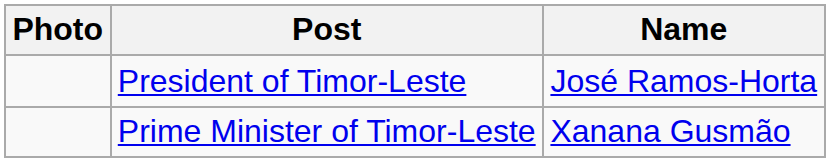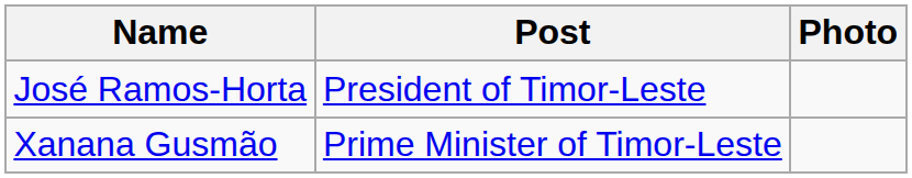 <table class="wikitable">
 <tr>
+<th>Name</th>
+<th>Post</th>
 <th>Photo</th>
-<th>Post</th>
-<th>Name</th>
 </tr>
 <tr>
+<td><a href='#'>José Ramos-Horta</a></td>
+<td><a href='#'>President of Timor-Leste</a></td>
 <td></td>
-<td><a href='#'>President of Timor-Leste</a></td>
-<td><a href='#'>José Ramos-Horta</a></td>
 </tr>
 <tr>
+<td><a href='#'>Xanana Gusmão</a></td>
+<td><a href='#'>Prime Minister of Timor-Leste</a></td>
 <td></td>
-<td><a href='#'>Prime Minister of Timor-Leste</a></td>
-<td><a href='#'>Xanana Gusmão</a></td>
 </tr>
 </table>
